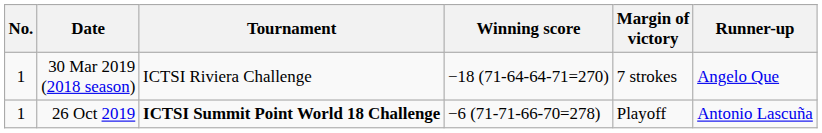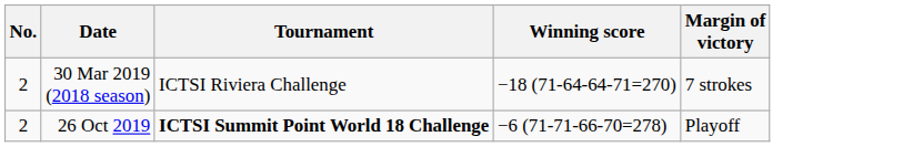 <table class="wikitable" style="font-size:95%;">
 <tr>
 <th>No.</th>
 <th>Date</th>
 <th>Tournament</th>
 <th>Winning score</th>
 <th>Margin of<br>victory</th>
-<th>Runner-up</th>
 </tr>
 <tr>
-<td align=center>1</td>
+<td align=center>2</td>
 <td align=right>30 Mar 2019<br>(<a href='#'>2018 season</a>)</td>
 <td>ICTSI Riviera Challenge</td>
 <td>−18 (71-64-64-71=270)</td>
 <td>7 strokes</td>
-<td> <a href='#'>Angelo Que</a></td>
 </tr>
 <tr>
-<td align=center>1</td>
+<td align=center>2</td>
 <td align=right>26 Oct <a href='#'>2019</a></td>
 <td><strong>ICTSI Summit Point World 18 Challenge</strong></td>
 <td>−6 (71-71-66-70=278)</td>
 <td>Playoff</td>
-<td> <a href='#'>Antonio Lascuña</a></td>
 </tr>
 </table>
